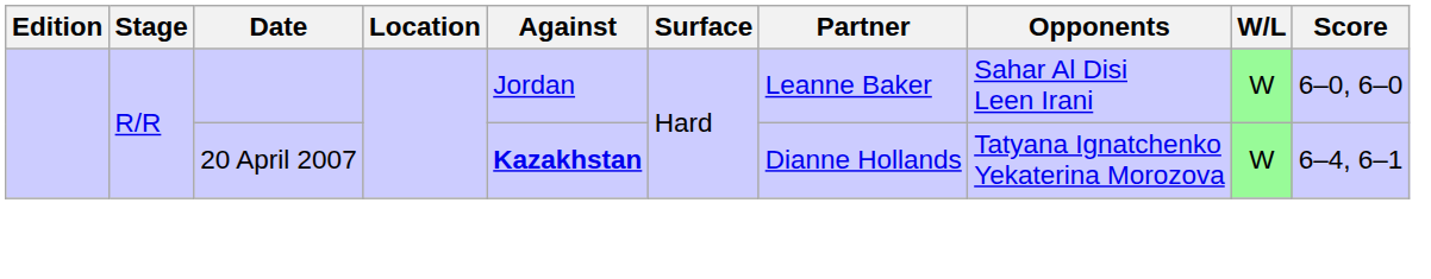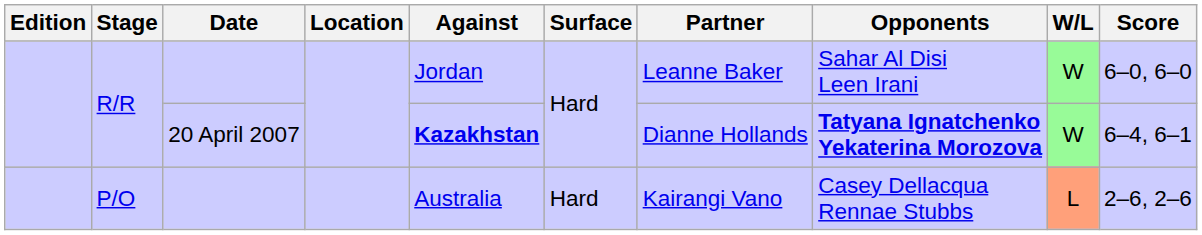 <table class=wikitable style=font-size:97%>
 <tr>
 <th>Edition</th>
 <th>Stage</th>
 <th>Date</th>
 <th>Location</th>
 <th>Against</th>
 <th>Surface</th>
 <th>Partner</th>
 <th>Opponents</th>
 <th>W/L</th>
 <th>Score</th>
 </tr>
 <tr style="background:#ccccff;">
 <td rowspan="2"></td>
 <td rowspan="2"><a href='#'>R/R</a></td>
 <td></td>
 <td rowspan="2"></td>
 <td> <a href='#'>Jordan</a></td>
 <td rowspan="2">Hard</td>
 <td> <a href='#'>Leanne Baker</a></td>
 <td><a href='#'>Sahar Al Disi</a> <br> <a href='#'>Leen Irani</a></td>
 <td style="text-align:center; background:#98fb98;">W</td>
 <td>6–0, 6–0</td>
 </tr>
 <tr style="background:#ccccff;">
 <td>20 April 2007</td>
 <td><strong> <a href='#'>Kazakhstan</a></strong></td>
 <td> <a href='#'>Dianne Hollands</a></td>
-<td><a href='#'>Tatyana Ignatchenko</a><br><a href='#'>Yekaterina Morozova</a></td>
+<td><strong><a href='#'>Tatyana Ignatchenko</a><br><a href='#'>Yekaterina Morozova</a></strong></td>
 <td style="text-align:center; background:#98fb98;">W</td>
 <td>6–4, 6–1</td>
 </tr>
+<tr style="background:#ccccff;">
+<td rowspan="1"></td>
+<td rowspan="1"><a href='#'>P/O</a></td>
+<td></td>
+<td rowspan="1"></td>
+<td> <a href='#'>Australia</a></td>
+<td rowspan="1">Hard</td>
+<td> <a href='#'>Kairangi Vano</a></td>
+<td><a href='#'>Casey Dellacqua</a> <br> <a href='#'>Rennae Stubbs</a></td>
+<td style="text-align:center; background:#ffa07a;">L</td>
+<td>2–6, 2–6</td>
+</tr>
 </table>
